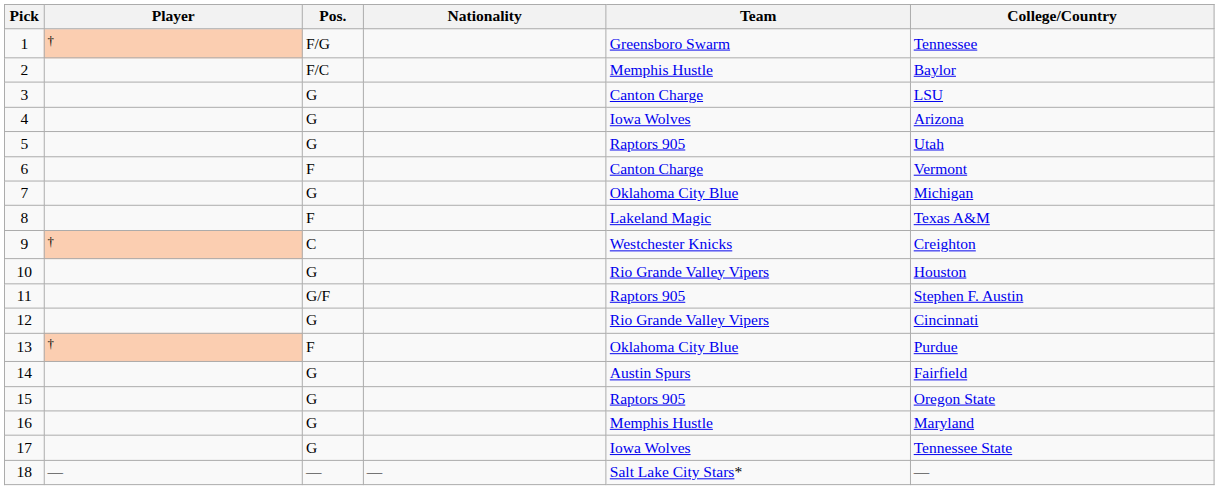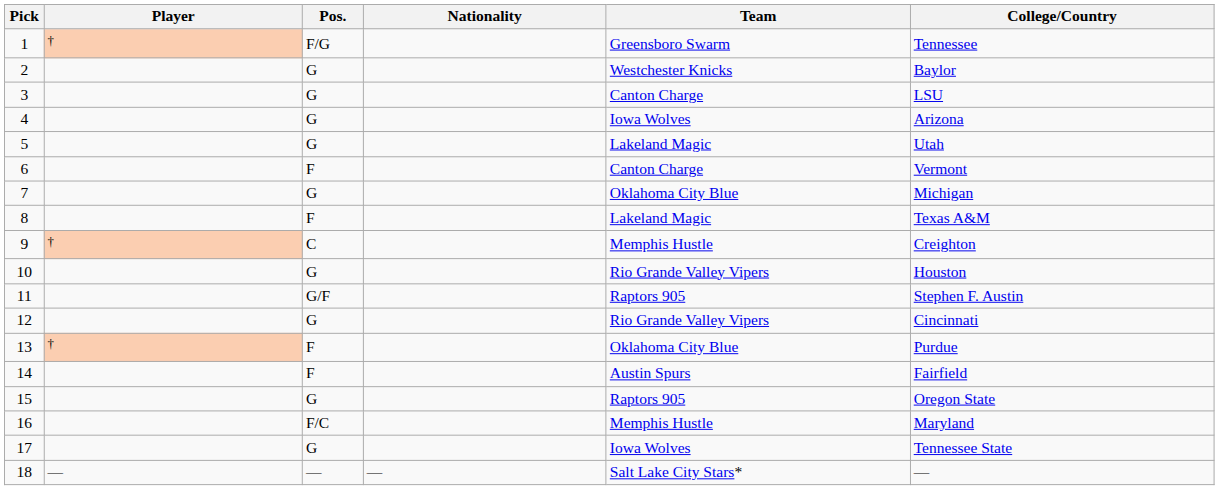 <table class="wikitable sortable">
 <tr>
 <th width="1%">Pick</th>
 <th width="17%">Player</th>
 <th width="4%">Pos.</th>
 <th width="16%">Nationality</th>
 <th width="20%" class="unsortable">Team</th>
 <th width="20%">College/Country</th>
 </tr>
 <tr>
 <td align=center>1</td>
 <td style="background-color:#FBCEB1"><sup>†</sup></td>
 <td>F/G</td>
 <td></td>
 <td><a href='#'>Greensboro Swarm</a></td>
 <td><a href='#'>Tennessee</a></td>
 </tr>
 <tr>
 <td align=center>2</td>
 <td></td>
-<td>F/C</td>
+<td>G</td>
 <td></td>
-<td><a href='#'>Memphis Hustle</a></td>
+<td><a href='#'>Westchester Knicks</a></td>
 <td><a href='#'>Baylor</a></td>
 </tr>
 <tr>
 <td align=center>3</td>
 <td></td>
 <td>G</td>
 <td></td>
 <td><a href='#'>Canton Charge</a></td>
 <td><a href='#'>LSU</a></td>
 </tr>
 <tr>
 <td align=center>4</td>
 <td></td>
 <td>G</td>
 <td></td>
 <td><a href='#'>Iowa Wolves</a></td>
 <td><a href='#'>Arizona</a></td>
 </tr>
 <tr>
 <td align=center>5</td>
 <td></td>
 <td>G</td>
 <td></td>
-<td><a href='#'>Raptors 905</a></td>
+<td><a href='#'>Lakeland Magic</a></td>
 <td><a href='#'>Utah</a></td>
 </tr>
 <tr>
 <td align=center>6</td>
 <td></td>
 <td>F</td>
 <td></td>
 <td><a href='#'>Canton Charge</a></td>
 <td><a href='#'>Vermont</a></td>
 </tr>
 <tr>
 <td align=center>7</td>
 <td></td>
 <td>G</td>
 <td></td>
 <td><a href='#'>Oklahoma City Blue</a></td>
 <td><a href='#'>Michigan</a></td>
 </tr>
 <tr>
 <td align=center>8</td>
 <td></td>
 <td>F</td>
 <td></td>
 <td><a href='#'>Lakeland Magic</a></td>
 <td><a href='#'>Texas A&M</a></td>
 </tr>
 <tr>
 <td align=center>9</td>
 <td style="background-color:#FBCEB1"><sup>†</sup></td>
 <td>C</td>
 <td></td>
-<td><a href='#'>Westchester Knicks</a></td>
+<td><a href='#'>Memphis Hustle</a></td>
 <td><a href='#'>Creighton</a></td>
 </tr>
 <tr>
 <td align=center>10</td>
 <td></td>
 <td>G</td>
 <td></td>
 <td><a href='#'>Rio Grande Valley Vipers</a></td>
 <td><a href='#'>Houston</a></td>
 </tr>
 <tr>
 <td align=center>11</td>
 <td></td>
 <td>G/F</td>
 <td></td>
 <td><a href='#'>Raptors 905</a></td>
 <td><a href='#'>Stephen F. Austin</a></td>
 </tr>
 <tr>
 <td align=center>12</td>
 <td></td>
 <td>G</td>
 <td></td>
 <td><a href='#'>Rio Grande Valley Vipers</a></td>
 <td><a href='#'>Cincinnati</a></td>
 </tr>
 <tr>
 <td align=center>13</td>
 <td style="background-color:#FBCEB1"><sup>†</sup></td>
 <td>F</td>
 <td></td>
 <td><a href='#'>Oklahoma City Blue</a></td>
 <td><a href='#'>Purdue</a></td>
 </tr>
 <tr>
 <td align=center>14</td>
 <td></td>
-<td>G</td>
+<td>F</td>
 <td></td>
 <td><a href='#'>Austin Spurs</a></td>
 <td><a href='#'>Fairfield</a></td>
 </tr>
 <tr>
 <td align=center>15</td>
 <td></td>
 <td>G</td>
 <td></td>
 <td><a href='#'>Raptors 905</a></td>
 <td><a href='#'>Oregon State</a></td>
 </tr>
 <tr>
 <td align=center>16</td>
 <td></td>
-<td>G</td>
+<td>F/C</td>
 <td></td>
 <td><a href='#'>Memphis Hustle</a></td>
 <td><a href='#'>Maryland</a></td>
 </tr>
 <tr>
 <td align=center>17</td>
 <td></td>
 <td>G</td>
 <td></td>
 <td><a href='#'>Iowa Wolves</a></td>
 <td><a href='#'>Tennessee State</a></td>
 </tr>
 <tr>
 <td align=center>18</td>
 <td>—</td>
 <td>—</td>
 <td>—</td>
 <td><a href='#'>Salt Lake City Stars</a>*</td>
 <td>—</td>
 </tr>
 </table>
